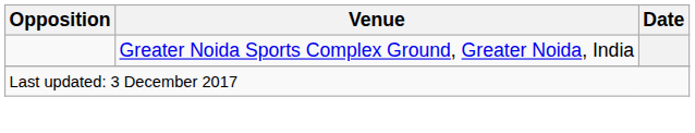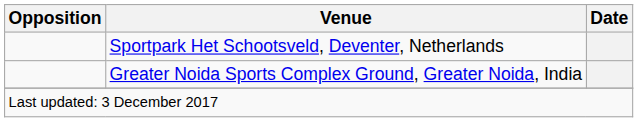 <table class="wikitable plainrowheaders sortable">
 <tr>
 <th scope=col>Opposition</th>
 <th scope=col>Venue</th>
 <th scope=col>Date</th>
+</tr>
+<tr>
+<td scope=row></td>
+<td><a href='#'>Sportpark Het Schootsveld</a>, <a href='#'>Deventer</a>, Netherlands</td>
+<th scope=row></th>
 </tr>
 <tr>
 <td scope=row></td>
 <td><a href='#'>Greater Noida Sports Complex Ground</a>, <a href='#'>Greater Noida</a>, India</td>
 <th scope=row></th>
 </tr>
 <tr>
 </tr>
 <tr class=sortbottom>
 <td colspan=3><small>Last updated: 3 December 2017</small></td>
 </tr>
 </table>
